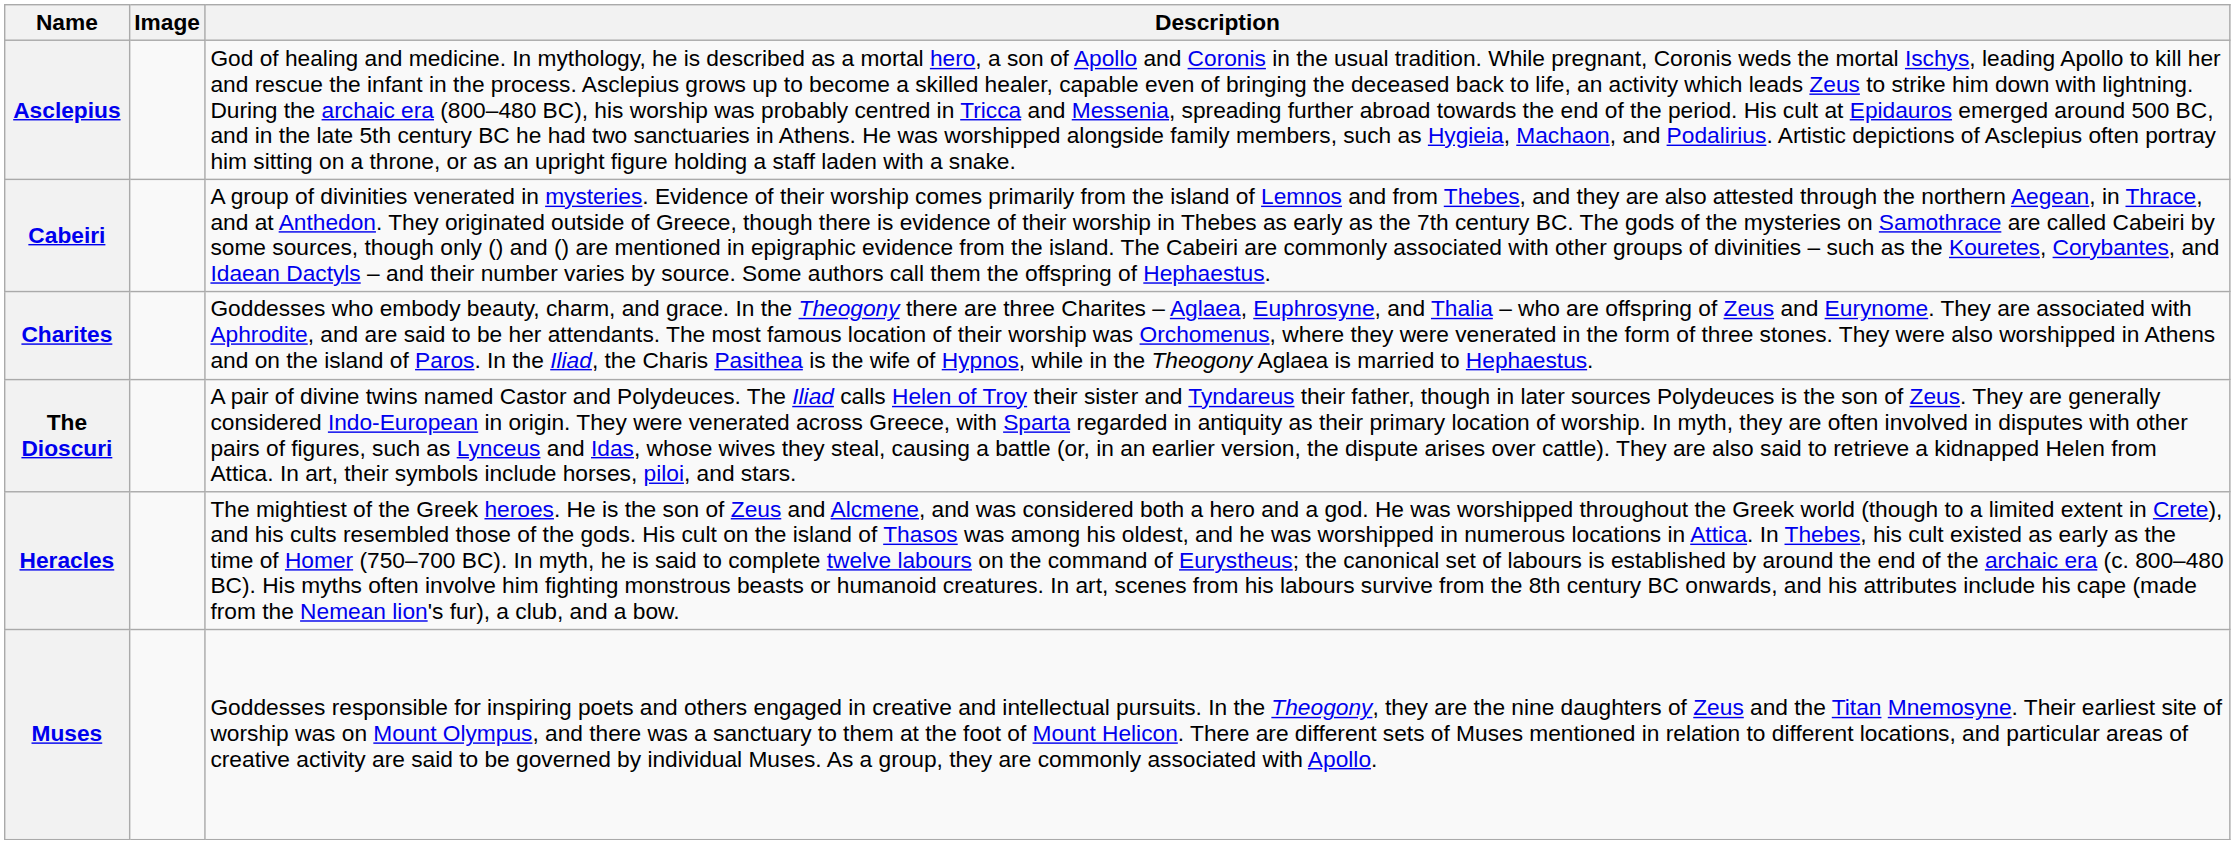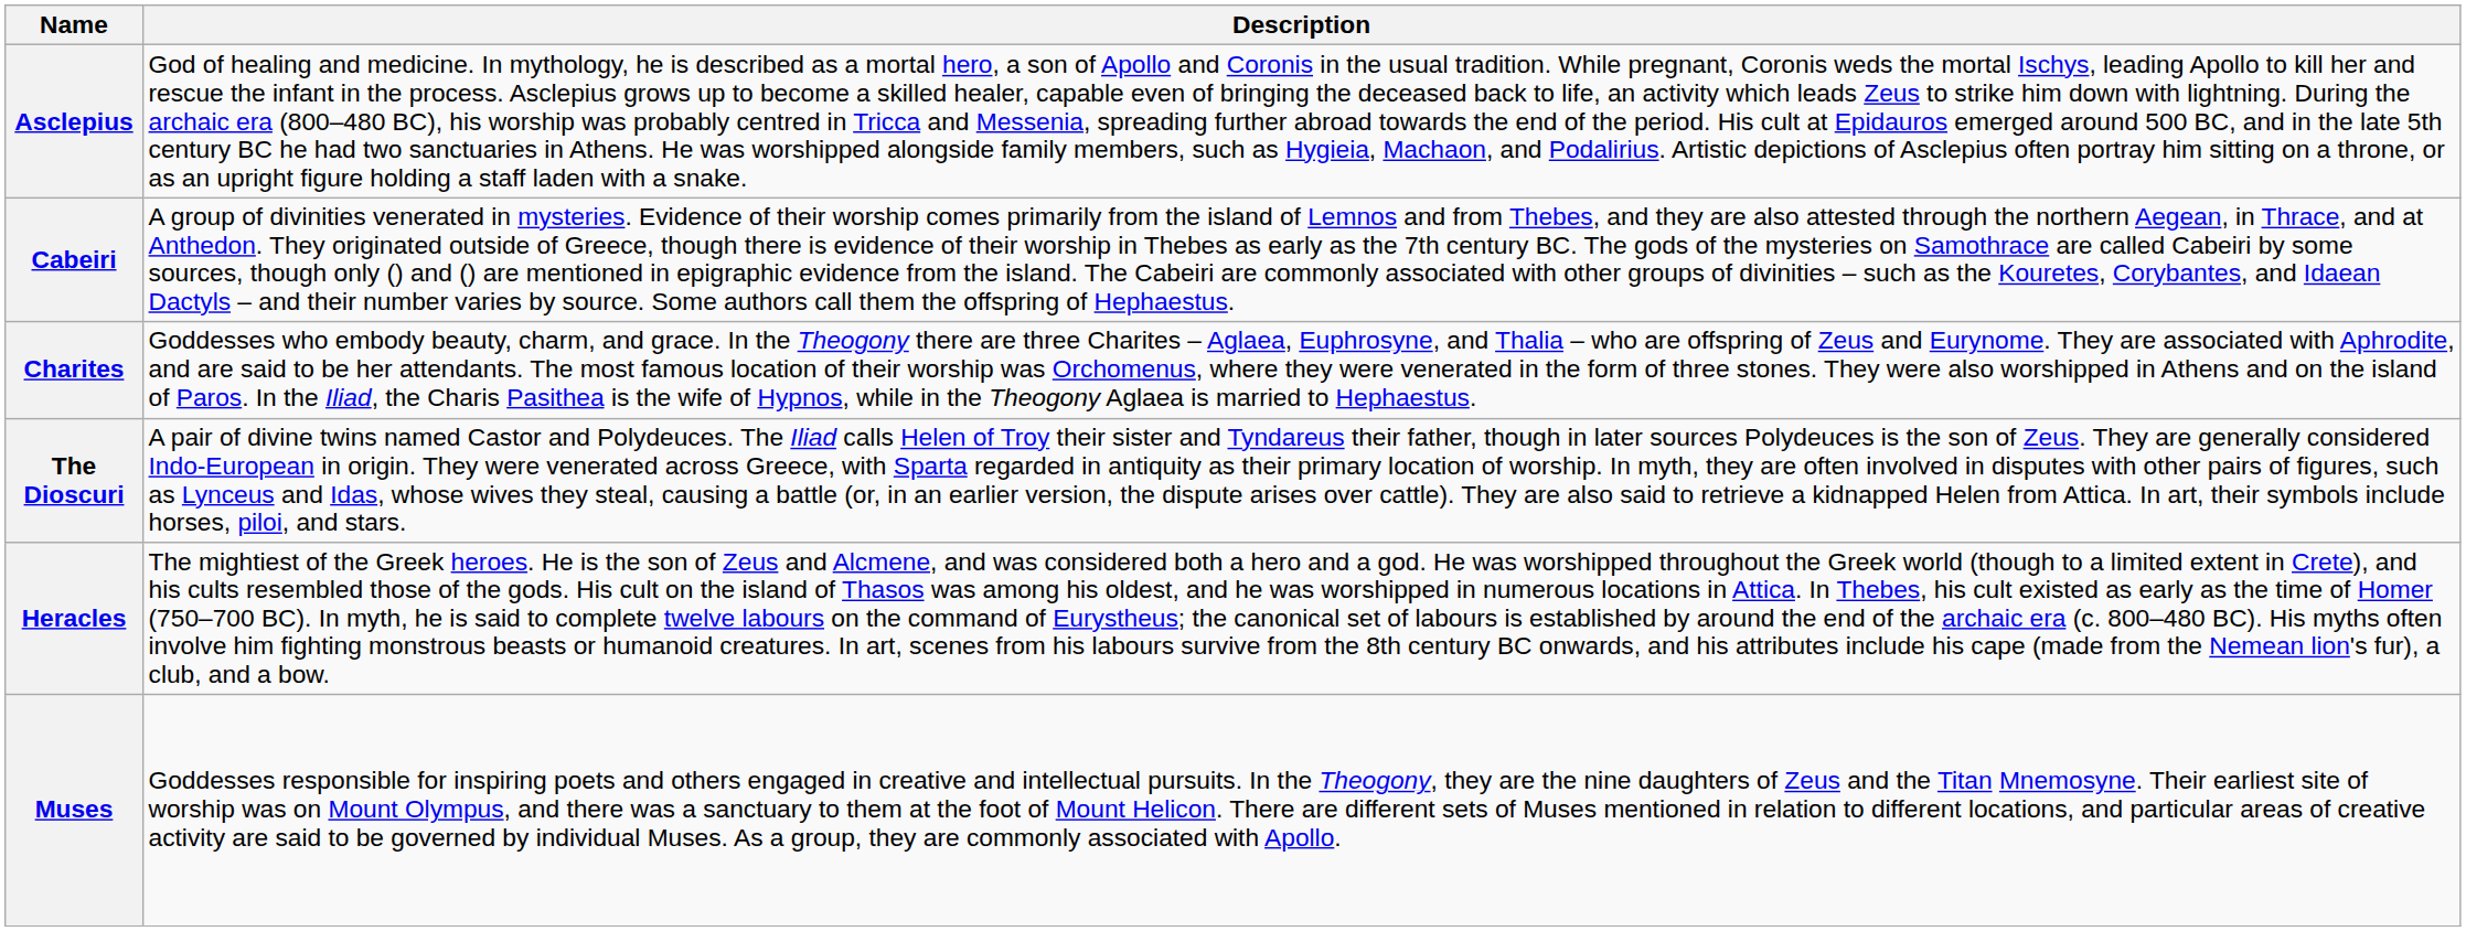 <table class="wikitable">
 <tr>
 <th scope="col">Name</th>
-<th scope="col">Image</th>
 <th scope="col">Description</th>
 </tr>
 <tr>
 <th scope="row"><a href='#'>Asclepius</a><br><small></small></th>
-<td></td>
 <td>God of healing and medicine. In mythology, he is described as a mortal <a href='#'>hero</a>, a son of <a href='#'>Apollo</a> and <a href='#'>Coronis</a> in the usual tradition. While pregnant, Coronis weds the mortal <a href='#'>Ischys</a>, leading Apollo to kill her and rescue the infant in the process. Asclepius grows up to become a skilled healer, capable even of bringing the deceased back to life, an activity which leads <a href='#'>Zeus</a> to strike him down with lightning. During the <a href='#'>archaic era</a> (800–480 BC), his worship was probably centred in <a href='#'>Tricca</a> and <a href='#'>Messenia</a>, spreading further abroad towards the end of the period. His cult at <a href='#'>Epidauros</a> emerged around 500 BC, and in the late 5th century BC he had two sanctuaries in Athens. He was worshipped alongside family members, such as <a href='#'>Hygieia</a>, <a href='#'>Machaon</a>, and <a href='#'>Podalirius</a>. Artistic depictions of Asclepius often portray him sitting on a throne, or as an upright figure holding a staff laden with a snake.</td>
 </tr>
 <tr>
 <th scope="row"><a href='#'>Cabeiri</a><br><small></small></th>
-<td></td>
 <td>A group of divinities venerated in <a href='#'>mysteries</a>. Evidence of their worship comes primarily from the island of <a href='#'>Lemnos</a> and from <a href='#'>Thebes</a>, and they are also attested through the northern <a href='#'>Aegean</a>, in <a href='#'>Thrace</a>, and at <a href='#'>Anthedon</a>. They originated outside of Greece, though there is evidence of their worship in Thebes as early as the 7th century BC. The gods of the mysteries on <a href='#'>Samothrace</a> are called Cabeiri by some sources, though only  () and  () are mentioned in epigraphic evidence from the island. The Cabeiri are commonly associated with other groups of divinities – such as the <a href='#'>Kouretes</a>, <a href='#'>Corybantes</a>, and <a href='#'>Idaean Dactyls</a> – and their number varies by source. Some authors call them the offspring of <a href='#'>Hephaestus</a>.</td>
 </tr>
 <tr>
 <th scope="row"><a href='#'>Charites</a><br><small></small></th>
-<td></td>
 <td>Goddesses who embody beauty, charm, and grace. In the <em><a href='#'>Theogony</a></em> there are three Charites – <a href='#'>Aglaea</a>, <a href='#'>Euphrosyne</a>, and <a href='#'>Thalia</a> – who are offspring of <a href='#'>Zeus</a> and <a href='#'>Eurynome</a>. They are associated with <a href='#'>Aphrodite</a>, and are said to be her attendants. The most famous location of their worship was <a href='#'>Orchomenus</a>, where they were venerated in the form of three stones. They were also worshipped in Athens and on the island of <a href='#'>Paros</a>. In the <em><a href='#'>Iliad</a></em>, the Charis <a href='#'>Pasithea</a> is the wife of <a href='#'>Hypnos</a>, while in the <em>Theogony</em> Aglaea is married to <a href='#'>Hephaestus</a>.</td>
 </tr>
 <tr>
 <th scope="row">The <a href='#'>Dioscuri</a><br><small></small></th>
-<td></td>
 <td>A pair of divine twins named Castor and Polydeuces. The <em><a href='#'>Iliad</a></em> calls <a href='#'>Helen of Troy</a> their sister and <a href='#'>Tyndareus</a> their father, though in later sources Polydeuces is the son of <a href='#'>Zeus</a>. They are generally considered <a href='#'>Indo-European</a> in origin. They were venerated across Greece, with <a href='#'>Sparta</a> regarded in antiquity as their primary location of worship. In myth, they are often involved in disputes with other pairs of figures, such as <a href='#'>Lynceus</a> and <a href='#'>Idas</a>, whose wives they steal, causing a battle (or, in an earlier version, the dispute arises over cattle). They are also said to retrieve a kidnapped Helen from Attica. In art, their symbols include horses, <a href='#'>piloi</a>, and stars.</td>
 </tr>
 <tr>
 <th scope="row"><a href='#'>Heracles</a><br><small></small></th>
-<td></td>
 <td>The mightiest of the Greek <a href='#'>heroes</a>. He is the son of <a href='#'>Zeus</a> and <a href='#'>Alcmene</a>, and was considered both a hero and a god. He was worshipped throughout the Greek world (though to a limited extent in <a href='#'>Crete</a>), and his cults resembled those of the gods. His cult on the island of <a href='#'>Thasos</a> was among his oldest, and he was worshipped in numerous locations in <a href='#'>Attica</a>. In <a href='#'>Thebes</a>, his cult existed as early as the time of <a href='#'>Homer</a> (750–700 BC). In myth, he is said to complete <a href='#'>twelve labours</a> on the command of <a href='#'>Eurystheus</a>; the canonical set of labours is established by around the end of the <a href='#'>archaic era</a> (c. 800–480 BC). His myths often involve him fighting monstrous beasts or humanoid creatures. In art, scenes from his labours survive from the 8th century BC onwards, and his attributes include his cape (made from the <a href='#'>Nemean lion</a>'s fur), a club, and a bow.</td>
 </tr>
 <tr>
 <th scope="row" style="height: 140px;"><a href='#'>Muses</a><br><small></small></th>
-<td></td>
 <td>Goddesses responsible for inspiring poets and others engaged in creative and intellectual pursuits. In the <em><a href='#'>Theogony</a></em>, they are the nine daughters of <a href='#'>Zeus</a> and the <a href='#'>Titan</a> <a href='#'>Mnemosyne</a>. Their earliest site of worship was on <a href='#'>Mount Olympus</a>, and there was a sanctuary to them at the foot of <a href='#'>Mount Helicon</a>. There are different sets of Muses mentioned in relation to different locations, and particular areas of creative activity are said to be governed by individual Muses. As a group, they are commonly associated with <a href='#'>Apollo</a>.</td>
 </tr>
 </table>
